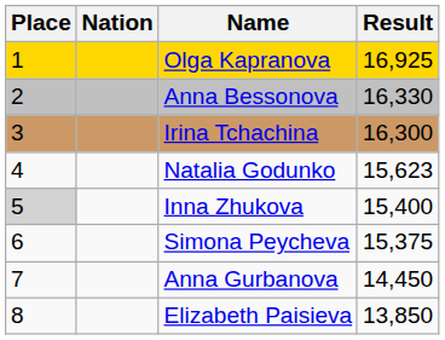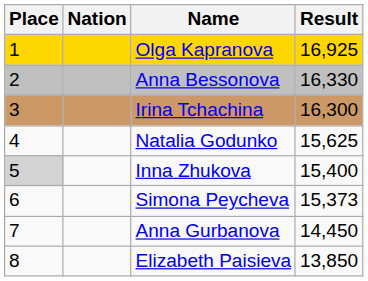 <table class="wikitable">
 <tr>
 <th>Place</th>
 <th>Nation</th>
 <th>Name</th>
 <th>Result</th>
 </tr>
 <tr bgcolor="gold">
 <td>1</td>
 <td></td>
 <td><a href='#'>Olga Kapranova</a></td>
 <td>16,925</td>
 </tr>
 <tr bgcolor="silver">
 <td>2</td>
 <td></td>
 <td><a href='#'>Anna Bessonova</a></td>
 <td>16,330</td>
 </tr>
 <tr bgcolor="cc9966">
 <td>3</td>
 <td></td>
 <td><a href='#'>Irina Tchachina</a></td>
 <td>16,300</td>
 </tr>
 <tr>
 <td>4</td>
 <td></td>
 <td><a href='#'>Natalia Godunko</a></td>
-<td>15,623</td>
+<td>15,625</td>
 </tr>
 <tr>
 <td style="background: lightgrey;">5</td>
 <td></td>
 <td><a href='#'>Inna Zhukova</a></td>
 <td>15,400</td>
 </tr>
 <tr>
 <td>6</td>
 <td></td>
 <td><a href='#'>Simona Peycheva</a></td>
-<td>15,375</td>
+<td>15,373</td>
 </tr>
 <tr>
 <td>7</td>
 <td></td>
 <td><a href='#'>Anna Gurbanova</a></td>
 <td>14,450</td>
 </tr>
 <tr>
 <td>8</td>
 <td></td>
 <td><a href='#'>Elizabeth Paisieva</a></td>
 <td>13,850</td>
 </tr>
 </table>
